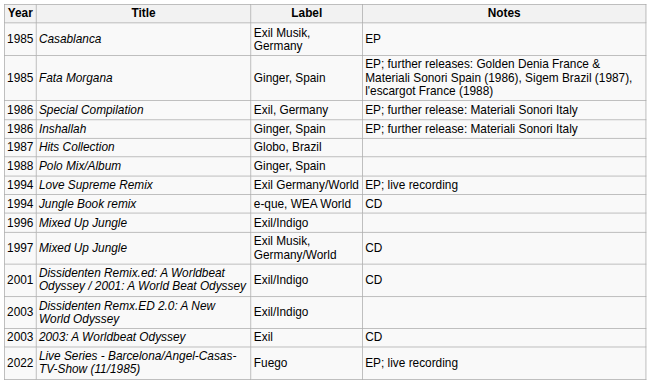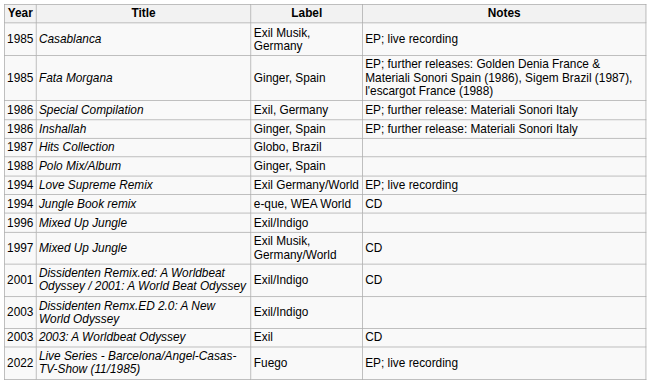 <table class="wikitable sortable">
 <tr>
 <th>Year</th>
 <th>Title</th>
 <th>Label</th>
 <th>Notes</th>
 </tr>
 <tr>
 <td>1985</td>
 <td><em>Casablanca</em></td>
 <td>Exil Musik, Germany</td>
-<td>EP</td>
+<td>EP; live recording</td>
 </tr>
 <tr>
 <td>1985</td>
 <td><em>Fata Morgana</em></td>
 <td>Ginger, Spain</td>
 <td>EP; further releases: Golden Denia France & Materiali Sonori Spain (1986), Sigem Brazil (1987), l'escargot France (1988)</td>
 </tr>
 <tr>
 <td>1986</td>
 <td><em>Special Compilation</em></td>
 <td>Exil, Germany</td>
 <td>EP; further release: Materiali Sonori Italy</td>
 </tr>
 <tr>
 <td>1986</td>
 <td><em>Inshallah</em></td>
 <td>Ginger, Spain</td>
 <td>EP; further release: Materiali Sonori Italy</td>
 </tr>
 <tr>
 <td>1987</td>
 <td><em>Hits Collection</em></td>
 <td>Globo, Brazil</td>
 <td></td>
 </tr>
 <tr>
 <td>1988</td>
 <td><em>Polo Mix/Album</em></td>
 <td>Ginger, Spain</td>
 <td></td>
 </tr>
 <tr>
 <td>1994</td>
 <td><em>Love Supreme Remix</em></td>
 <td>Exil Germany/World</td>
 <td>EP; live recording</td>
 </tr>
 <tr>
 <td>1994</td>
 <td><em>Jungle Book remix</em></td>
 <td>e-que, WEA World</td>
 <td>CD</td>
 </tr>
 <tr>
 <td>1996</td>
 <td><em>Mixed Up Jungle</em></td>
 <td>Exil/Indigo</td>
 <td></td>
 </tr>
 <tr>
 <td>1997</td>
 <td><em>Mixed Up Jungle</em></td>
 <td>Exil Musik, Germany/World</td>
 <td>CD</td>
 </tr>
 <tr>
 <td>2001</td>
 <td><em>Dissidenten Remix.ed: A Worldbeat Odyssey / 2001: A World Beat Odyssey</em></td>
 <td>Exil/Indigo</td>
 <td>CD</td>
 </tr>
 <tr>
 <td>2003</td>
 <td><em>Dissidenten Remx.ED 2.0: A New World Odyssey</em></td>
 <td>Exil/Indigo</td>
 <td></td>
 </tr>
 <tr>
 <td>2003</td>
 <td><em>2003: A Worldbeat Odyssey</em></td>
 <td>Exil</td>
 <td>CD</td>
 </tr>
 <tr>
 <td>2022</td>
 <td><em>Live Series - Barcelona/Angel-Casas-TV-Show (11/1985)</em></td>
 <td>Fuego</td>
 <td>EP; live recording</td>
 </tr>
 </table>
